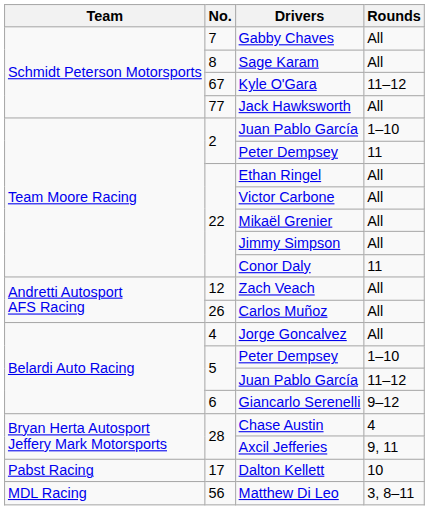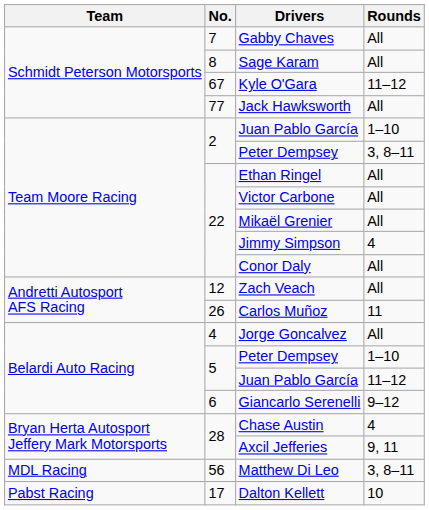 <table class="wikitable" style="font-size:85%">
 <tr>
 <th>Team</th>
 <th>No.</th>
 <th>Drivers</th>
 <th>Rounds</th>
 </tr>
 <tr>
 <td rowspan=4><a href='#'>Schmidt Peterson Motorsports</a></td>
 <td>7</td>
 <td> <a href='#'>Gabby Chaves</a></td>
 <td>All</td>
 </tr>
 <tr>
 <td>8</td>
 <td> <a href='#'>Sage Karam</a></td>
 <td>All</td>
 </tr>
 <tr>
 <td>67</td>
 <td> <a href='#'>Kyle O'Gara</a></td>
 <td>11–12</td>
 </tr>
 <tr>
 <td>77</td>
 <td> <a href='#'>Jack Hawksworth</a></td>
 <td>All</td>
 </tr>
 <tr>
 <td rowspan=7><a href='#'>Team Moore Racing</a></td>
 <td rowspan=2>2</td>
 <td> <a href='#'>Juan Pablo García</a></td>
 <td>1–10</td>
 </tr>
 <tr>
 <td> <a href='#'>Peter Dempsey</a></td>
-<td>11</td>
+<td>3, 8–11</td>
 </tr>
 <tr>
 <td rowspan=5>22</td>
 <td> <a href='#'>Ethan Ringel</a></td>
 <td>All</td>
 </tr>
 <tr>
 <td> <a href='#'>Victor Carbone</a></td>
 <td>All</td>
 </tr>
 <tr>
 <td> <a href='#'>Mikaël Grenier</a></td>
 <td>All</td>
 </tr>
 <tr>
 <td> <a href='#'>Jimmy Simpson</a></td>
-<td>All</td>
+<td>4</td>
 </tr>
 <tr>
 <td> <a href='#'>Conor Daly</a></td>
-<td>11</td>
+<td>All</td>
 </tr>
 <tr>
 <td rowspan=2><a href='#'>Andretti Autosport</a><br><a href='#'>AFS Racing</a></td>
 <td>12</td>
 <td> <a href='#'>Zach Veach</a></td>
 <td>All</td>
 </tr>
 <tr>
 <td>26</td>
 <td> <a href='#'>Carlos Muñoz</a></td>
-<td>All</td>
+<td>11</td>
 </tr>
 <tr>
 <td rowspan=4><a href='#'>Belardi Auto Racing</a></td>
 <td>4</td>
 <td> <a href='#'>Jorge Goncalvez</a></td>
 <td>All</td>
 </tr>
 <tr>
 <td rowspan=2>5</td>
 <td> <a href='#'>Peter Dempsey</a></td>
 <td>1–10</td>
 </tr>
 <tr>
 <td> <a href='#'>Juan Pablo García</a></td>
 <td>11–12</td>
 </tr>
 <tr>
 <td>6</td>
 <td> <a href='#'>Giancarlo Serenelli</a></td>
 <td>9–12</td>
 </tr>
 <tr>
 <td rowspan=2><a href='#'>Bryan Herta Autosport</a><br><a href='#'>Jeffery Mark Motorsports</a></td>
 <td rowspan=2>28</td>
 <td> <a href='#'>Chase Austin</a></td>
 <td>4</td>
 </tr>
 <tr>
 <td> <a href='#'>Axcil Jefferies</a></td>
 <td>9, 11</td>
 </tr>
 <tr>
+<td><a href='#'>MDL Racing</a></td>
+<td>56</td>
+<td> <a href='#'>Matthew Di Leo</a></td>
+<td>3, 8–11</td>
+</tr>
+<tr>
 <td><a href='#'>Pabst Racing</a></td>
 <td>17</td>
 <td> <a href='#'>Dalton Kellett</a></td>
 <td>10</td>
 </tr>
-<tr>
-<td><a href='#'>MDL Racing</a></td>
-<td>56</td>
-<td> <a href='#'>Matthew Di Leo</a></td>
-<td>3, 8–11</td>
-</tr>
 </table>
